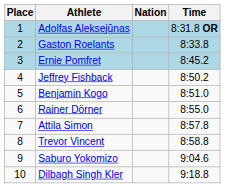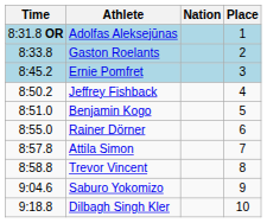 <table class=wikitable>
 <tr>
-<th>Place</th>
+<th>Time</th>
 <th>Athlete</th>
 <th>Nation</th>
-<th>Time</th>
+<th>Place</th>
 </tr>
 <tr align=center bgcolor=lightblue>
-<td>1</td>
+<td>8:31.8 <strong>OR</strong></td>
 <td align=left><a href='#'>Adolfas Aleksejūnas</a></td>
 <td align=left></td>
-<td>8:31.8 <strong>OR</strong></td>
+<td>1</td>
 </tr>
 <tr align=center bgcolor=lightblue>
-<td>2</td>
+<td>8:33.8</td>
 <td align=left><a href='#'>Gaston Roelants</a></td>
 <td align=left></td>
-<td>8:33.8</td>
+<td>2</td>
 </tr>
 <tr align=center bgcolor=lightblue>
-<td>3</td>
+<td>8:45.2</td>
 <td align=left><a href='#'>Ernie Pomfret</a></td>
 <td align=left></td>
-<td>8:45.2</td>
+<td>3</td>
 </tr>
 <tr align=center>
-<td>4</td>
+<td>8:50.2</td>
 <td align=left><a href='#'>Jeffrey Fishback</a></td>
 <td align=left></td>
-<td>8:50.2</td>
+<td>4</td>
 </tr>
 <tr align=center>
-<td>5</td>
+<td>8:51.0</td>
 <td align=left><a href='#'>Benjamin Kogo</a></td>
 <td align=left></td>
-<td>8:51.0</td>
+<td>5</td>
 </tr>
 <tr align=center>
-<td>6</td>
+<td>8:55.0</td>
 <td align=left><a href='#'>Rainer Dörner</a></td>
 <td align=left></td>
-<td>8:55.0</td>
+<td>6</td>
 </tr>
 <tr align=center>
-<td>7</td>
+<td>8:57.8</td>
 <td align=left><a href='#'>Attila Simon</a></td>
 <td align=left></td>
-<td>8:57.8</td>
+<td>7</td>
 </tr>
 <tr align=center>
-<td>8</td>
+<td>8:58.8</td>
 <td align=left><a href='#'>Trevor Vincent</a></td>
 <td align=left></td>
-<td>8:58.8</td>
+<td>8</td>
 </tr>
 <tr align=center>
-<td>9</td>
+<td>9:04.6</td>
 <td align=left><a href='#'>Saburo Yokomizo</a></td>
 <td align=left></td>
-<td>9:04.6</td>
+<td>9</td>
 </tr>
 <tr align=center>
-<td>10</td>
+<td>9:18.8</td>
 <td align=left><a href='#'>Dilbagh Singh Kler</a></td>
 <td align=left></td>
-<td>9:18.8</td>
+<td>10</td>
 </tr>
 </table>
